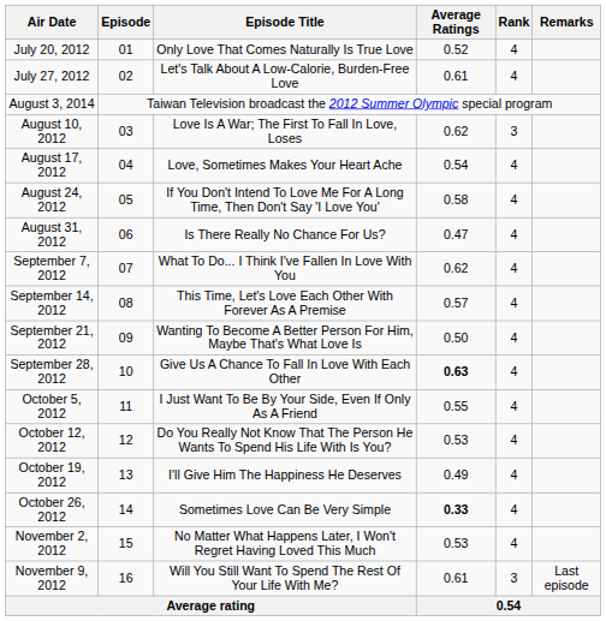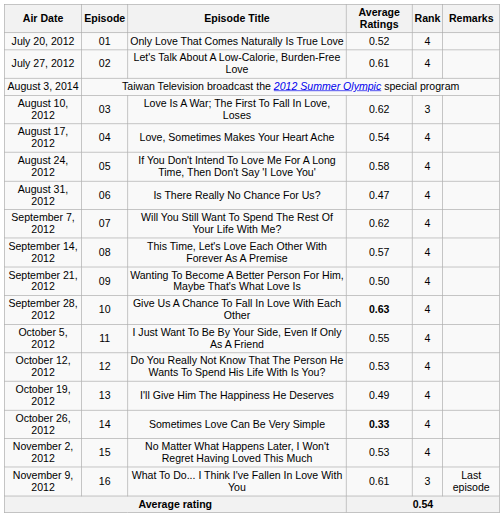 <table class="wikitable" width="85%">
 <tr align=center>
 <th>Air Date</th>
 <th>Episode</th>
 <th>Episode Title</th>
 <th>Average Ratings</th>
 <th>Rank</th>
 <th>Remarks</th>
 </tr>
 <tr align=center>
 <td>July 20, 2012</td>
 <td>01</td>
 <td>Only Love That Comes Naturally Is True Love</td>
 <td>0.52</td>
 <td>4</td>
 <td></td>
 </tr>
 <tr align=center>
 <td>July 27, 2012</td>
 <td>02</td>
 <td>Let's Talk About A Low-Calorie, Burden-Free Love</td>
 <td>0.61</td>
 <td>4</td>
 <td></td>
 </tr>
 <tr align=center>
 <td>August 3, 2014</td>
 <td colspan=5>Taiwan Television broadcast the <em><a href='#'>2012 Summer Olympic</a></em> special program</td>
 </tr>
 <tr align=center>
 <td>August 10, 2012</td>
 <td>03</td>
 <td>Love Is A War; The First To Fall In Love, Loses</td>
 <td>0.62</td>
 <td>3</td>
 <td></td>
 </tr>
 <tr align=center>
 <td>August 17, 2012</td>
 <td>04</td>
 <td>Love, Sometimes Makes Your Heart Ache</td>
 <td>0.54</td>
 <td>4</td>
 <td></td>
 </tr>
 <tr align=center>
 <td>August 24, 2012</td>
 <td>05</td>
 <td>If You Don't Intend To Love Me For A Long Time, Then Don't Say 'I Love You'</td>
 <td>0.58</td>
 <td>4</td>
 <td></td>
 </tr>
 <tr align=center>
 <td>August 31, 2012</td>
 <td>06</td>
 <td>Is There Really No Chance For Us?</td>
 <td>0.47</td>
 <td>4</td>
 <td></td>
 </tr>
 <tr align=center>
 <td>September 7, 2012</td>
 <td>07</td>
-<td>What To Do... I Think I've Fallen In Love With You</td>
+<td>Will You Still Want To Spend The Rest Of Your Life With Me?</td>
 <td>0.62</td>
 <td>4</td>
 <td></td>
 </tr>
 <tr align=center>
 <td>September 14, 2012</td>
 <td>08</td>
 <td>This Time, Let's Love Each Other With Forever As A Premise</td>
 <td>0.57</td>
 <td>4</td>
 <td></td>
 </tr>
 <tr align=center>
 <td>September 21, 2012</td>
 <td>09</td>
 <td>Wanting To Become A Better Person For Him, Maybe That's What Love Is</td>
 <td>0.50</td>
 <td>4</td>
 <td></td>
 </tr>
 <tr align=center>
 <td>September 28, 2012</td>
 <td>10</td>
 <td>Give Us A Chance To Fall In Love With Each Other</td>
 <td><span><strong>0.63</strong></span></td>
 <td>4</td>
 <td></td>
 </tr>
 <tr align=center>
 <td>October 5, 2012</td>
 <td>11</td>
 <td>I Just Want To Be By Your Side, Even If Only As A Friend</td>
 <td>0.55</td>
 <td>4</td>
 <td></td>
 </tr>
 <tr align=center>
 <td>October 12, 2012</td>
 <td>12</td>
 <td>Do You Really Not Know That The Person He Wants To Spend His Life With Is You?</td>
 <td>0.53</td>
 <td>4</td>
 <td></td>
 </tr>
 <tr align=center>
 <td>October 19, 2012</td>
 <td>13</td>
 <td>I'll Give Him The Happiness He Deserves</td>
 <td>0.49</td>
 <td>4</td>
 <td></td>
 </tr>
 <tr align=center>
 <td>October 26, 2012</td>
 <td>14</td>
 <td>Sometimes Love Can Be Very Simple</td>
 <td><span><strong>0.33</strong></span></td>
 <td>4</td>
 <td></td>
 </tr>
 <tr align=center>
 <td>November 2, 2012</td>
 <td>15</td>
 <td>No Matter What Happens Later, I Won't Regret Having Loved This Much</td>
 <td>0.53</td>
 <td>4</td>
 <td></td>
 </tr>
 <tr align=center>
 <td>November 9, 2012</td>
 <td>16</td>
-<td>Will You Still Want To Spend The Rest Of Your Life With Me?</td>
+<td>What To Do... I Think I've Fallen In Love With You</td>
 <td>0.61</td>
 <td>3</td>
 <td>Last episode</td>
 </tr>
 <tr>
 <th colspan="3" align=center>Average rating</th>
 <th colspan=3>0.54</th>
 </tr>
 </table>
